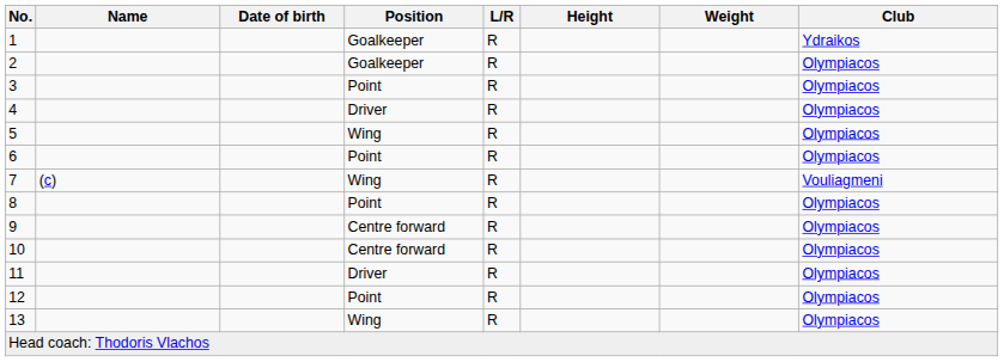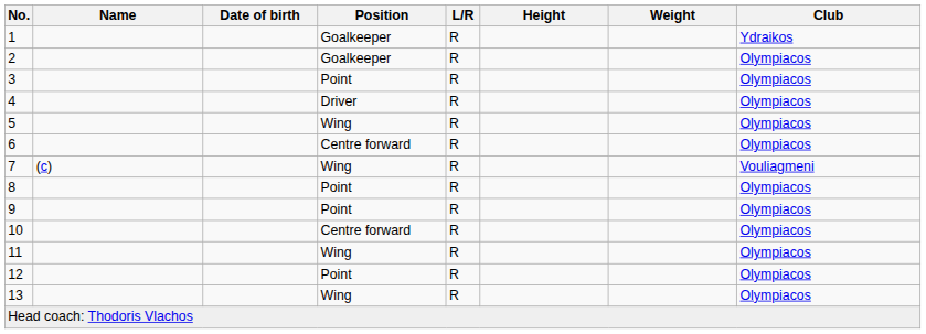 <table class=wikitable sortable style=font-size:100%; text-align:center;>
 <tr>
 <th>No.</th>
 <th style=width:12em>Name</th>
 <th style=width:8em>Date of birth</th>
 <th style=width:9em>Position</th>
 <th style=width:2em>L/R</th>
 <th style=width:9em>Height</th>
 <th style=width:9em>Weight</th>
 <th style=width:13em>Club</th>
 </tr>
 <tr>
 <td>1</td>
 <td align=left></td>
 <td align=right></td>
 <td>Goalkeeper</td>
 <td>R</td>
 <td></td>
 <td></td>
 <td> <a href='#'>Ydraikos</a></td>
 </tr>
 <tr>
 <td>2</td>
 <td align=left></td>
 <td align=right></td>
 <td>Goalkeeper</td>
 <td>R</td>
 <td></td>
 <td></td>
 <td> <a href='#'>Olympiacos</a></td>
 </tr>
 <tr>
 <td>3</td>
 <td align=left></td>
 <td align=right></td>
 <td>Point</td>
 <td>R</td>
 <td></td>
 <td></td>
 <td> <a href='#'>Olympiacos</a></td>
 </tr>
 <tr>
 <td>4</td>
 <td align=left></td>
 <td align=right></td>
 <td>Driver</td>
 <td>R</td>
 <td></td>
 <td></td>
 <td> <a href='#'>Olympiacos</a></td>
 </tr>
 <tr>
 <td>5</td>
 <td align=left></td>
 <td align=right></td>
 <td>Wing</td>
 <td>R</td>
 <td></td>
 <td></td>
 <td> <a href='#'>Olympiacos</a></td>
 </tr>
 <tr>
 <td>6</td>
 <td align=left></td>
 <td align=right></td>
-<td>Point</td>
+<td>Centre forward</td>
 <td>R</td>
 <td></td>
 <td></td>
 <td> <a href='#'>Olympiacos</a></td>
 </tr>
 <tr>
 <td>7</td>
 <td align=left> (<a href='#'>c</a>)</td>
 <td align=right></td>
 <td>Wing</td>
 <td>R</td>
 <td></td>
 <td></td>
 <td> <a href='#'>Vouliagmeni</a></td>
 </tr>
 <tr>
 <td>8</td>
 <td align=left></td>
 <td align=right></td>
 <td>Point</td>
 <td>R</td>
 <td></td>
 <td></td>
 <td> <a href='#'>Olympiacos</a></td>
 </tr>
 <tr>
 <td>9</td>
 <td align=left></td>
 <td align=right></td>
-<td>Centre forward</td>
+<td>Point</td>
 <td>R</td>
 <td></td>
 <td></td>
 <td> <a href='#'>Olympiacos</a></td>
 </tr>
 <tr>
 <td>10</td>
 <td align=left></td>
 <td align=right></td>
 <td>Centre forward</td>
 <td>R</td>
 <td></td>
 <td></td>
 <td> <a href='#'>Olympiacos</a></td>
 </tr>
 <tr>
 <td>11</td>
 <td align=left></td>
 <td align=right></td>
-<td>Driver</td>
+<td>Wing</td>
 <td>R</td>
 <td></td>
 <td></td>
 <td> <a href='#'>Olympiacos</a></td>
 </tr>
 <tr>
 <td>12</td>
 <td align=left></td>
 <td align=right></td>
 <td>Point</td>
 <td>R</td>
 <td></td>
 <td></td>
 <td> <a href='#'>Olympiacos</a></td>
 </tr>
 <tr>
 <td>13</td>
 <td align=left></td>
 <td align=right></td>
 <td>Wing</td>
 <td>R</td>
 <td></td>
 <td></td>
 <td> <a href='#'>Olympiacos</a></td>
 </tr>
 <tr style="background:#efefef;">
 <td colspan="8" style="text-align:left;">Head coach: <a href='#'>Thodoris Vlachos</a></td>
 </tr>
 </table>
